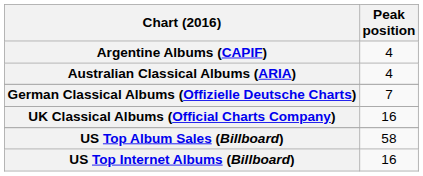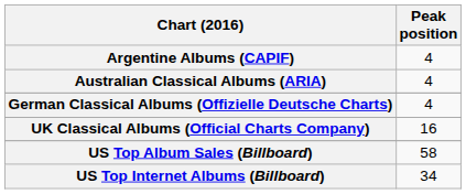 <table class="wikitable sortable plainrowheaders" style="text-align:center">
 <tr>
 <th>Chart (2016)</th>
 <th>Peak<br>position</th>
 </tr>
 <tr>
 <th scope="row">Argentine Albums (<a href='#'>CAPIF</a>)</th>
 <td>4</td>
 </tr>
 <tr>
 <th scope="row">Australian Classical Albums (<a href='#'>ARIA</a>)</th>
 <td>4</td>
 </tr>
 <tr>
 </tr>
 <tr>
 </tr>
 <tr>
 <th scope="row">German Classical Albums (<a href='#'>Offizielle Deutsche Charts</a>)</th>
-<td>7</td>
+<td>4</td>
 </tr>
 <tr>
 </tr>
 <tr>
 </tr>
 <tr>
 </tr>
 <tr>
 </tr>
 <tr>
 </tr>
 <tr>
 </tr>
 <tr>
 </tr>
 <tr>
 </tr>
 <tr>
 <th scope="row">UK Classical Albums (<a href='#'>Official Charts Company</a>)</th>
 <td>16</td>
 </tr>
 <tr>
 </tr>
 <tr>
 </tr>
 <tr>
 <th scope="row">US <a href='#'>Top Album Sales</a> (<em>Billboard</em>)</th>
 <td>58</td>
 </tr>
 <tr>
 <th scope="row">US <a href='#'>Top Internet Albums</a> (<em>Billboard</em>)</th>
-<td>16</td>
+<td>34</td>
 </tr>
 </table>
